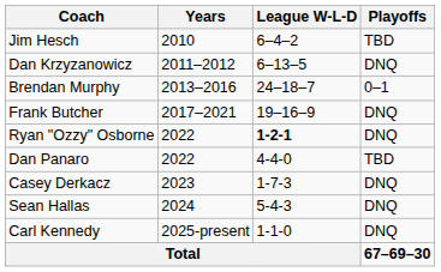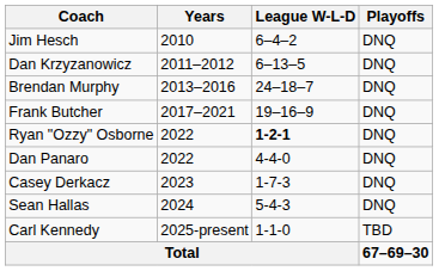 <table class="wikitable">
 <tr>
 <th>Coach</th>
 <th>Years</th>
 <th>League W-L-D</th>
 <th>Playoffs</th>
 </tr>
 <tr>
 <td>Jim Hesch</td>
 <td>2010</td>
 <td>6–4–2</td>
-<td>TBD</td>
+<td>DNQ</td>
 </tr>
 <tr>
 <td>Dan Krzyzanowicz</td>
 <td>2011–2012</td>
 <td>6–13–5</td>
 <td>DNQ</td>
 </tr>
 <tr>
 <td>Brendan Murphy</td>
 <td>2013–2016</td>
 <td>24–18–7</td>
-<td>0–1</td>
+<td>DNQ</td>
 </tr>
 <tr>
 <td>Frank Butcher</td>
 <td>2017–2021</td>
 <td>19–16–9</td>
 <td>DNQ</td>
 </tr>
 <tr>
 <td>Ryan "Ozzy" Osborne</td>
 <td>2022</td>
 <td><strong>1-2-1</strong></td>
 <td>DNQ</td>
 </tr>
 <tr>
 <td>Dan Panaro</td>
 <td>2022</td>
 <td>4-4-0</td>
-<td>TBD</td>
+<td>DNQ</td>
 </tr>
 <tr>
 <td>Casey Derkacz</td>
 <td>2023</td>
 <td>1-7-3</td>
 <td>DNQ</td>
 </tr>
 <tr>
 <td>Sean Hallas</td>
 <td>2024</td>
 <td>5-4-3</td>
 <td>DNQ</td>
 </tr>
 <tr>
 <td>Carl Kennedy</td>
 <td>2025-present</td>
 <td>1-1-0</td>
-<td>DNQ</td>
+<td>TBD</td>
 </tr>
 <tr>
 <th style="text-align:center;" colspan="3">Total</th>
 <td><strong>67–69–30</strong></td>
 </tr>
 </table>
